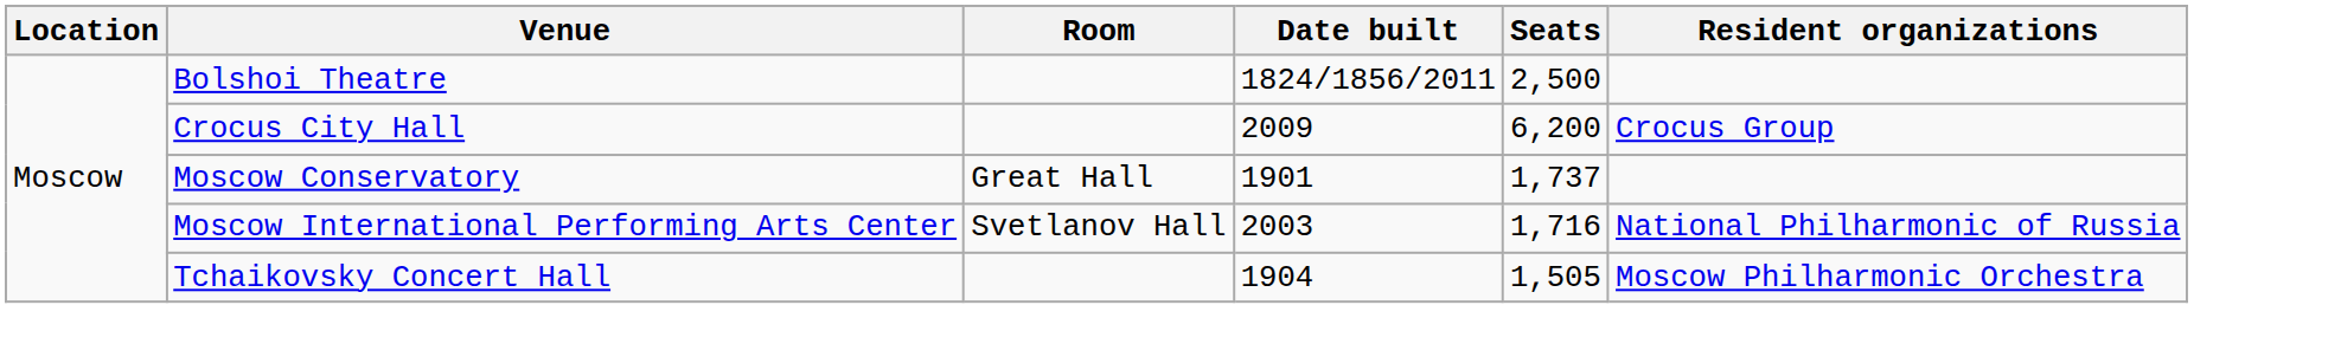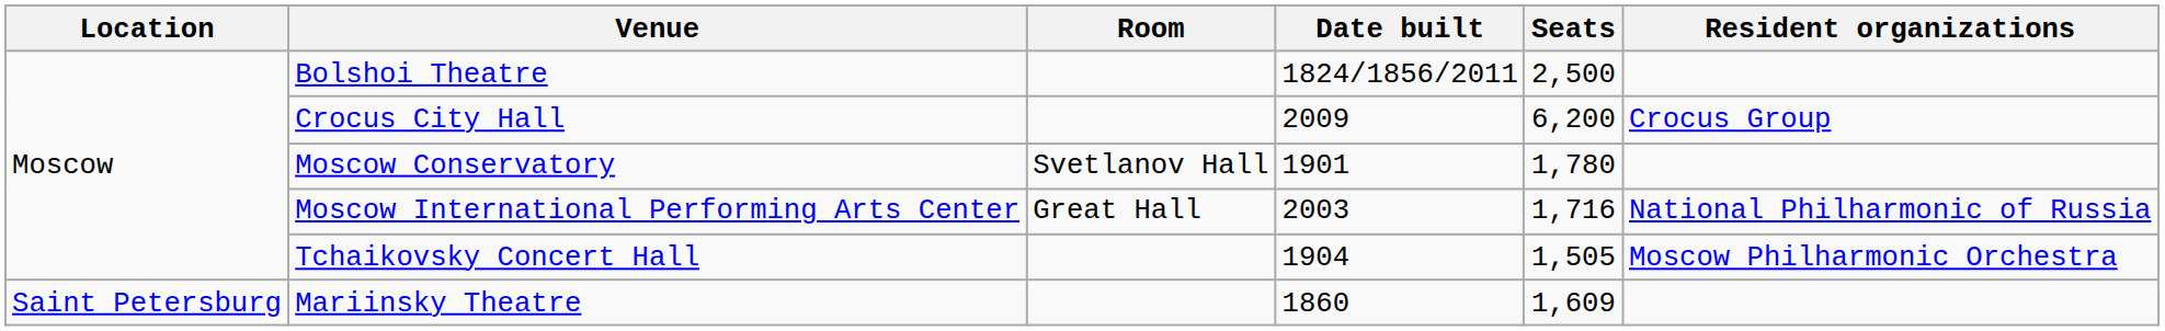 <table class="wikitable">
 <tr>
 <th>Location</th>
 <th>Venue</th>
 <th>Room</th>
 <th>Date built</th>
 <th>Seats</th>
 <th>Resident organizations</th>
 </tr>
 <tr>
 <td rowspan=5>Moscow</td>
 <td><a href='#'>Bolshoi Theatre</a></td>
 <td></td>
 <td>1824/1856/2011</td>
 <td>2,500</td>
 <td></td>
 </tr>
 <tr>
 <td><a href='#'>Crocus City Hall</a></td>
 <td></td>
 <td>2009</td>
 <td>6,200</td>
 <td><a href='#'>Crocus Group</a></td>
 </tr>
 <tr>
 <td><a href='#'>Moscow Conservatory</a></td>
-<td>Great Hall</td>
+<td>Svetlanov Hall</td>
 <td>1901</td>
-<td>1,737</td>
+<td>1,780</td>
 <td></td>
 </tr>
 <tr>
 <td><a href='#'>Moscow International Performing Arts Center</a></td>
-<td>Svetlanov Hall</td>
+<td>Great Hall</td>
 <td>2003</td>
 <td>1,716</td>
 <td><a href='#'>National Philharmonic of Russia</a></td>
 </tr>
 <tr>
 <td><a href='#'>Tchaikovsky Concert Hall</a></td>
 <td></td>
 <td>1904</td>
 <td>1,505</td>
 <td><a href='#'>Moscow Philharmonic Orchestra</a></td>
 </tr>
+<tr>
+<td><a href='#'>Saint Petersburg</a></td>
+<td><a href='#'>Mariinsky Theatre</a></td>
+<td></td>
+<td>1860</td>
+<td>1,609</td>
+<td></td>
+</tr>
 </table>
